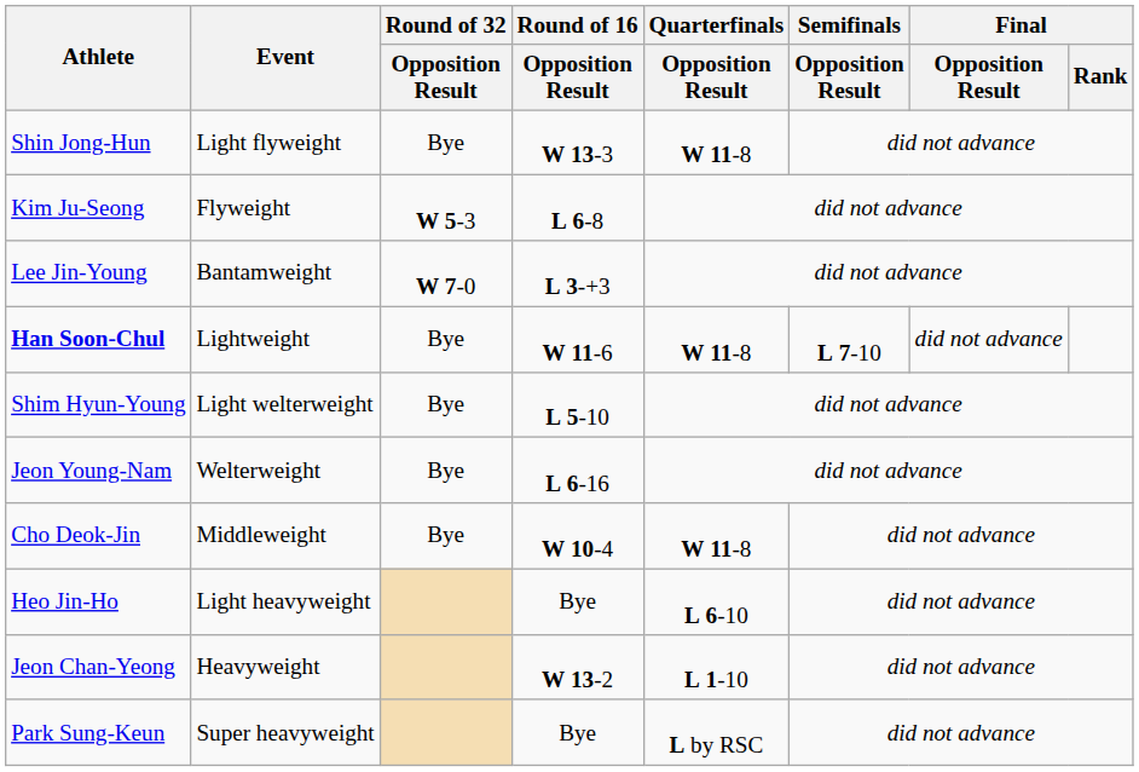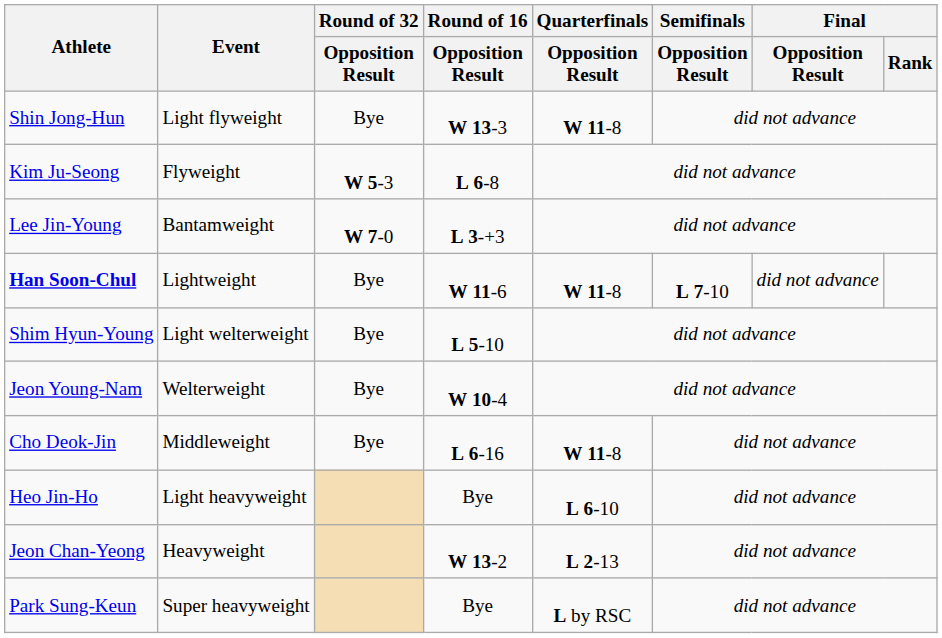 <table class="wikitable" style="font-size:90%; text-align:center;">
 <tr>
 <th rowspan="2">Athlete</th>
 <th rowspan="2">Event</th>
 <th>Round of 32</th>
 <th>Round of 16</th>
 <th>Quarterfinals</th>
 <th>Semifinals</th>
 <th colspan="2">Final</th>
 </tr>
 <tr>
 <th>Opposition<br>Result</th>
 <th>Opposition<br>Result</th>
 <th>Opposition<br>Result</th>
 <th>Opposition<br>Result</th>
 <th>Opposition<br>Result</th>
 <th>Rank</th>
 </tr>
 <tr>
 <td align=left><a href='#'>Shin Jong-Hun</a></td>
 <td align=left>Light flyweight</td>
 <td>Bye</td>
 <td> <br> <strong>W</strong> <strong>13</strong>-3</td>
 <td> <br> <strong>W</strong> <strong>11</strong>-8</td>
 <td colspan=3><em>did not advance</em></td>
 </tr>
 <tr>
 <td align=left><a href='#'>Kim Ju-Seong</a></td>
 <td align=left>Flyweight</td>
 <td> <br> <strong>W</strong> <strong>5</strong>-3</td>
 <td> <br> <strong>L</strong> <strong>6</strong>-8</td>
 <td colspan=4><em>did not advance</em></td>
 </tr>
 <tr>
 <td align=left><a href='#'>Lee Jin-Young</a></td>
 <td align=left>Bantamweight</td>
 <td> <br> <strong>W</strong> <strong>7</strong>-0</td>
 <td> <br> <strong>L</strong> <strong>3</strong>-+3</td>
 <td colspan=4><em>did not advance</em></td>
 </tr>
 <tr>
 <td align=left><strong><a href='#'>Han Soon-Chul</a></strong></td>
 <td align=left>Lightweight</td>
 <td>Bye</td>
 <td> <br> <strong>W</strong> <strong>11</strong>-6</td>
 <td> <br> <strong>W</strong> <strong>11</strong>-8</td>
 <td> <br> <strong>L</strong> <strong>7</strong>-10</td>
 <td><em>did not advance</em></td>
 <td></td>
 </tr>
 <tr>
 <td align=left><a href='#'>Shim Hyun-Young</a></td>
 <td align=left>Light welterweight</td>
 <td>Bye</td>
 <td> <br> <strong>L</strong> <strong>5</strong>-10</td>
 <td colspan=4><em>did not advance</em></td>
 </tr>
 <tr>
 <td align=left><a href='#'>Jeon Young-Nam</a></td>
 <td align=left>Welterweight</td>
 <td>Bye</td>
-<td> <br> <strong>L</strong> <strong>6</strong>-16</td>
+<td> <br> <strong>W</strong> <strong>10</strong>-4</td>
 <td colspan=4><em>did not advance</em></td>
 </tr>
 <tr>
 <td align=left><a href='#'>Cho Deok-Jin</a></td>
 <td align=left>Middleweight</td>
 <td>Bye</td>
-<td> <br> <strong>W</strong> <strong>10</strong>-4</td>
+<td> <br> <strong>L</strong> <strong>6</strong>-16</td>
 <td> <br> <strong>W</strong> <strong>11</strong>-8</td>
 <td colspan=3><em>did not advance</em></td>
 </tr>
 <tr>
 <td align=left><a href='#'>Heo Jin-Ho</a></td>
 <td align=left>Light heavyweight</td>
 <td colspan=1 bgcolor=wheat></td>
 <td>Bye</td>
 <td> <br> <strong>L</strong> <strong>6</strong>-10</td>
 <td colspan=3><em>did not advance</em></td>
 </tr>
 <tr>
 <td align=left><a href='#'>Jeon Chan-Yeong</a></td>
 <td align=left>Heavyweight</td>
 <td colspan=1 bgcolor=wheat></td>
 <td> <br> <strong>W</strong> <strong>13</strong>-2</td>
-<td> <br> <strong>L</strong> <strong>1</strong>-10</td>
+<td> <br> <strong>L</strong> <strong>2</strong>-13</td>
 <td colspan=3><em>did not advance</em></td>
 </tr>
 <tr>
 <td align=left><a href='#'>Park Sung-Keun</a></td>
 <td align=left>Super heavyweight</td>
 <td colspan=1 bgcolor=wheat></td>
 <td>Bye</td>
 <td> <br> <strong>L</strong> by RSC</td>
 <td colspan=3><em>did not advance</em></td>
 </tr>
 </table>
